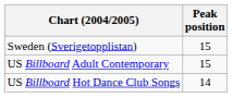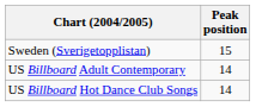 <table class="wikitable sortable">
 <tr>
 <th align="left">Chart (2004/2005)</th>
 <th style="text-align:center;">Peak<br>position</th>
 </tr>
 <tr>
 <td align="left">Sweden (<a href='#'>Sverigetopplistan</a>)</td>
 <td style="text-align:center;">15</td>
 </tr>
 <tr>
 <td align="left">US <em><a href='#'>Billboard</a></em> <a href='#'>Adult Contemporary</a></td>
-<td style="text-align:center;">15</td>
+<td style="text-align:center;">14</td>
 </tr>
 <tr>
 <td align="left">US <em><a href='#'>Billboard</a></em> <a href='#'>Hot Dance Club Songs</a></td>
 <td style="text-align:center;">14</td>
 </tr>
 </table>
